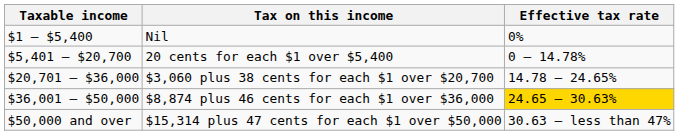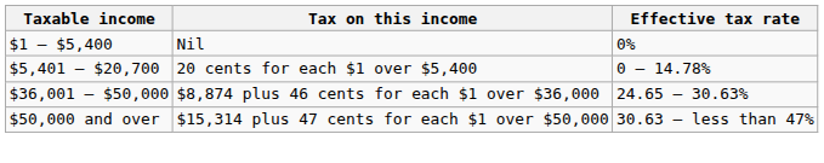 <table class="wikitable">
 <tr>
 <th>Taxable income</th>
 <th>Tax on this income</th>
 <th>Effective tax rate</th>
 </tr>
 <tr>
 <td>$1 – $5,400</td>
 <td>Nil</td>
 <td>0%</td>
 </tr>
 <tr>
 <td>$5,401 – $20,700</td>
 <td>20 cents for each $1 over $5,400</td>
 <td>0 – 14.78%</td>
 </tr>
 <tr>
-<td>$20,701 – $36,000</td>
-<td>$3,060 plus 38 cents for each $1 over $20,700</td>
-<td>14.78 – 24.65%</td>
-</tr>
-<tr>
 <td>$36,001 – $50,000</td>
 <td>$8,874 plus 46 cents for each $1 over $36,000</td>
-<td style="background: gold;">24.65 – 30.63%</td>
+<td>24.65 – 30.63%</td>
 </tr>
 <tr>
 <td>$50,000 and over</td>
 <td>$15,314 plus 47 cents for each $1 over $50,000</td>
 <td>30.63 – less than 47%</td>
 </tr>
 </table>
